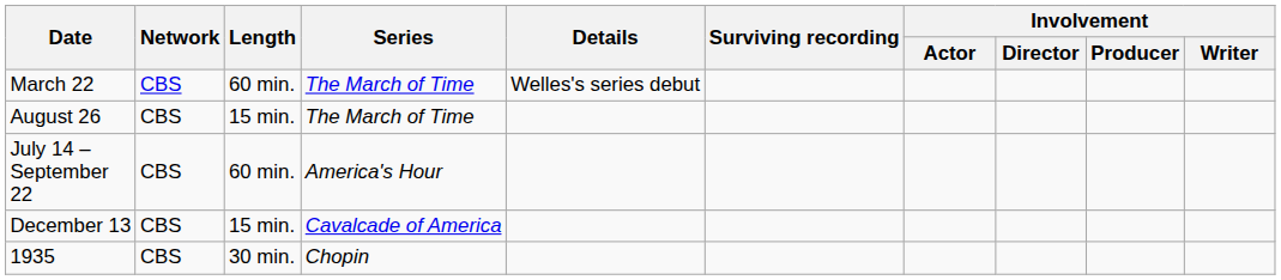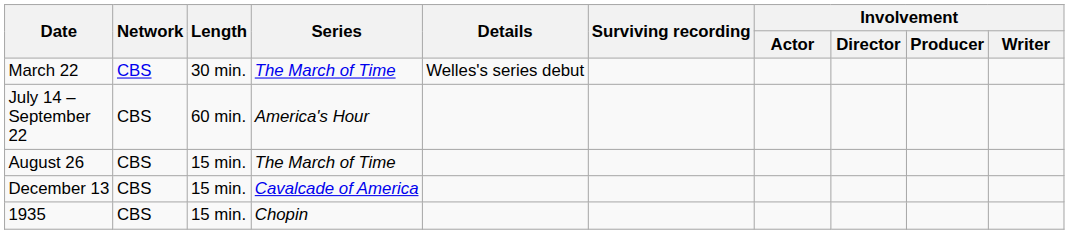 <table class="wikitable">
 <tr>
 <th rowspan="2" style="width:33px;">Date</th>
 <th rowspan="2">Network</th>
 <th rowspan="2">Length</th>
 <th rowspan="2">Series</th>
 <th rowspan="2">Details</th>
 <th rowspan="2">Surviving recording</th>
 <th colspan="4">Involvement</th>
 </tr>
 <tr>
 <th width=65>Actor</th>
 <th width=65>Director</th>
 <th width=65>Producer</th>
 <th width=65>Writer</th>
 </tr>
 <tr style="text-align:center;">
 <td style="text-align:left;">March 22</td>
 <td style="text-align:left;"><a href='#'>CBS</a></td>
-<td style="text-align:left;">60 min.</td>
+<td style="text-align:left;">30 min.</td>
 <td style="text-align:left;"><em><a href='#'>The March of Time</a></em></td>
 <td style="text-align:left;">Welles's series debut </td>
+<td></td>
+<td></td>
+<td></td>
+<td></td>
+<td></td>
+</tr>
+<tr style="text-align:center;">
+<td style="text-align:left;">July 14 –<br>September 22</td>
+<td style="text-align:left;">CBS</td>
+<td style="text-align:left;">60 min.</td>
+<td style="text-align:left;"><em>America's Hour</em></td>
+<td style="text-align:left;"> </td>
 <td></td>
 <td></td>
 <td></td>
 <td></td>
 <td></td>
 </tr>
 <tr style="text-align:center;">
 <td style="text-align:left;">August 26</td>
 <td style="text-align:left;">CBS</td>
 <td style="text-align:left;">15 min.</td>
 <td style="text-align:left;"><em>The March of Time</em></td>
-<td style="text-align:left;"> </td>
-<td></td>
-<td></td>
-<td></td>
-<td></td>
-<td></td>
-</tr>
-<tr style="text-align:center;">
-<td style="text-align:left;">July 14 –<br>September 22</td>
-<td style="text-align:left;">CBS</td>
-<td style="text-align:left;">60 min.</td>
-<td style="text-align:left;"><em>America's Hour</em></td>
 <td style="text-align:left;"> </td>
 <td></td>
 <td></td>
 <td></td>
 <td></td>
 <td></td>
 </tr>
 <tr style="text-align:center;">
 <td style="text-align:left;">December 13</td>
 <td style="text-align:left;">CBS</td>
 <td style="text-align:left;">15 min.</td>
 <td style="text-align:left;"><em><a href='#'>Cavalcade of America</a></em></td>
 <td style="text-align:left;"> </td>
 <td></td>
 <td></td>
 <td></td>
 <td></td>
 <td></td>
 </tr>
 <tr style="text-align:center;">
 <td style="text-align:left;">1935</td>
 <td style="text-align:left;">CBS</td>
-<td style="text-align:left;">30 min.</td>
+<td style="text-align:left;">15 min.</td>
 <td style="text-align:left;"><em>Chopin</em></td>
 <td style="text-align:left;"> </td>
 <td></td>
 <td></td>
 <td></td>
 <td></td>
 <td></td>
 </tr>
 </table>
